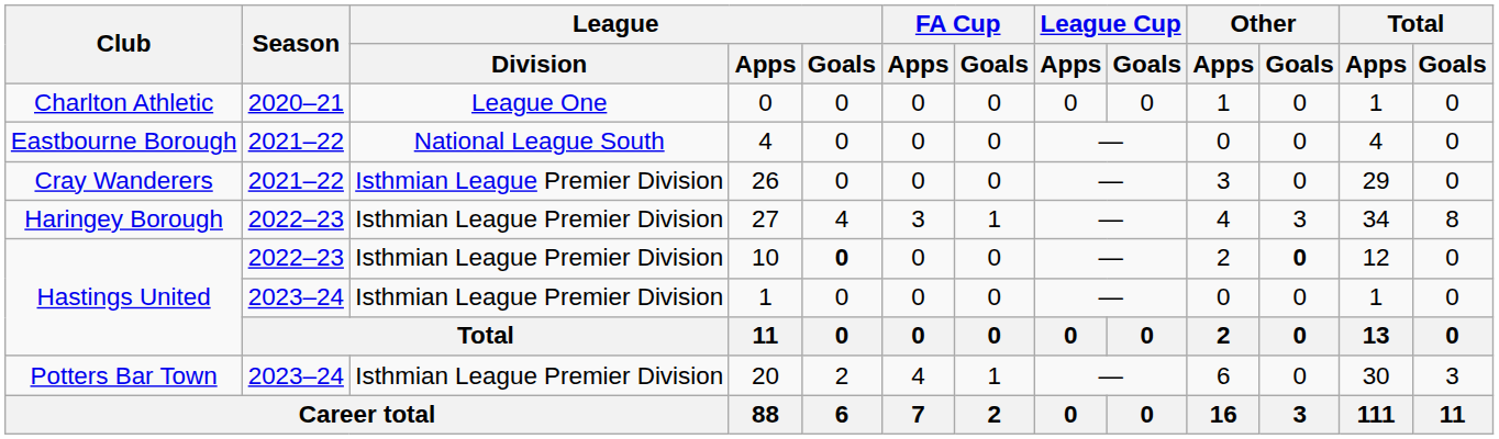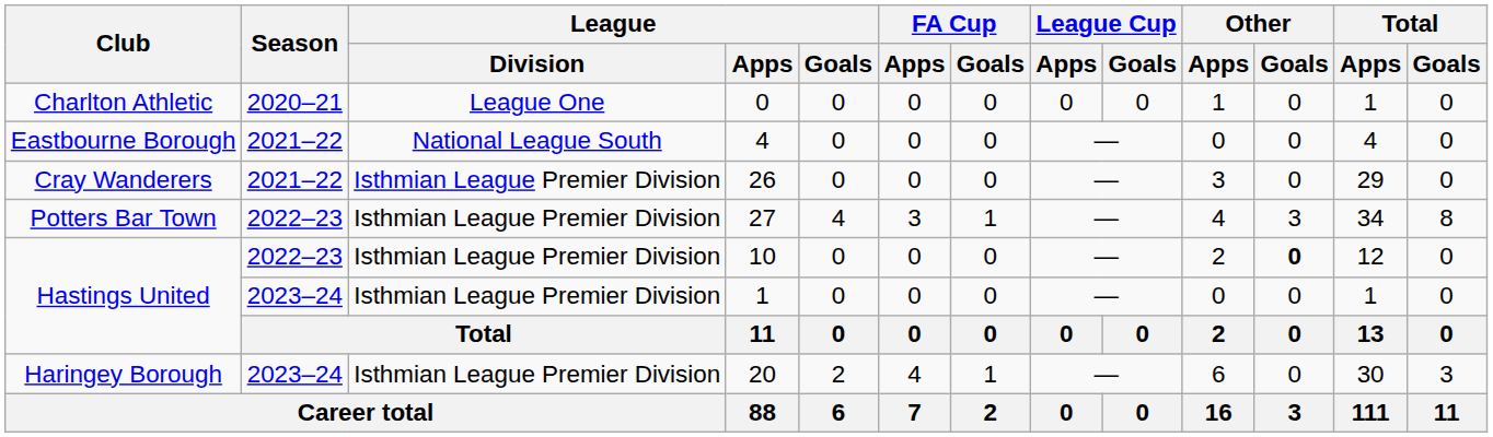 <table class="wikitable" style="text-align: center">
 <tr>
 <th rowspan="2">Club</th>
 <th rowspan="2">Season</th>
 <th colspan="3">League</th>
 <th colspan="2"><a href='#'>FA Cup</a></th>
 <th colspan="2"><a href='#'>League Cup</a></th>
 <th colspan="2">Other</th>
 <th colspan="2">Total</th>
 </tr>
 <tr>
 <th>Division</th>
 <th>Apps</th>
 <th>Goals</th>
 <th>Apps</th>
 <th>Goals</th>
 <th>Apps</th>
 <th>Goals</th>
 <th>Apps</th>
 <th>Goals</th>
 <th>Apps</th>
 <th>Goals</th>
 </tr>
 <tr>
 <td><a href='#'>Charlton Athletic</a></td>
 <td><a href='#'>2020–21</a></td>
 <td><a href='#'>League One</a></td>
 <td>0</td>
 <td>0</td>
 <td>0</td>
 <td>0</td>
 <td>0</td>
 <td>0</td>
 <td>1</td>
 <td>0</td>
 <td>1</td>
 <td>0</td>
 </tr>
 <tr>
 <td><a href='#'>Eastbourne Borough</a></td>
 <td><a href='#'>2021–22</a></td>
 <td><a href='#'>National League South</a></td>
 <td>4</td>
 <td>0</td>
 <td>0</td>
 <td>0</td>
 <td colspan="2">—</td>
 <td>0</td>
 <td>0</td>
 <td>4</td>
 <td>0</td>
 </tr>
 <tr>
 <td><a href='#'>Cray Wanderers</a></td>
 <td><a href='#'>2021–22</a></td>
 <td><a href='#'>Isthmian League</a> Premier Division</td>
 <td>26</td>
 <td>0</td>
 <td>0</td>
 <td>0</td>
 <td colspan="2">—</td>
 <td>3</td>
 <td>0</td>
 <td>29</td>
 <td>0</td>
 </tr>
 <tr>
-<td><a href='#'>Haringey Borough</a></td>
+<td><a href='#'>Potters Bar Town</a></td>
 <td><a href='#'>2022–23</a></td>
 <td>Isthmian League Premier Division</td>
 <td>27</td>
 <td>4</td>
 <td>3</td>
 <td>1</td>
 <td colspan="2">—</td>
 <td>4</td>
 <td>3</td>
 <td>34</td>
 <td>8</td>
 </tr>
 <tr>
 <td rowspan="3"><a href='#'>Hastings United</a></td>
 <td><a href='#'>2022–23</a></td>
 <td>Isthmian League Premier Division</td>
 <td>10</td>
-<td><strong>0</strong></td>
+<td>0</td>
 <td>0</td>
 <td>0</td>
 <td colspan="2">—</td>
 <td>2</td>
 <td><strong>0</strong></td>
 <td>12</td>
 <td>0</td>
 </tr>
 <tr>
 <td><a href='#'>2023–24</a></td>
 <td>Isthmian League Premier Division</td>
 <td>1</td>
 <td>0</td>
 <td>0</td>
 <td>0</td>
 <td colspan="2">—</td>
 <td>0</td>
 <td>0</td>
 <td>1</td>
 <td>0</td>
 </tr>
 <tr>
 <th colspan="2">Total</th>
 <th>11</th>
 <th>0</th>
 <th>0</th>
 <th>0</th>
 <th>0</th>
 <th>0</th>
 <th>2</th>
 <th>0</th>
 <th>13</th>
 <th>0</th>
 </tr>
 <tr>
-<td><a href='#'>Potters Bar Town</a></td>
+<td><a href='#'>Haringey Borough</a></td>
 <td><a href='#'>2023–24</a></td>
 <td>Isthmian League Premier Division</td>
 <td>20</td>
 <td>2</td>
 <td>4</td>
 <td>1</td>
 <td colspan="2">—</td>
 <td>6</td>
 <td>0</td>
 <td>30</td>
 <td>3</td>
 </tr>
 <tr>
 <th colspan="3">Career total</th>
 <th>88</th>
 <th>6</th>
 <th>7</th>
 <th>2</th>
 <th>0</th>
 <th>0</th>
 <th>16</th>
 <th>3</th>
 <th>111</th>
 <th>11</th>
 </tr>
 </table>
